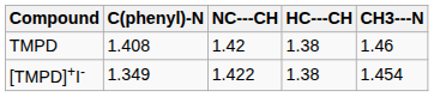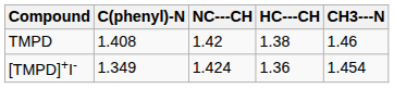 <table class= wikitable>
 <tr>
 <th>Compound</th>
 <th>C(phenyl)-N</th>
 <th>NC---CH</th>
 <th>HC---CH</th>
 <th>CH3---N</th>
 </tr>
 <tr>
 <td>TMPD</td>
 <td>1.408</td>
 <td>1.42</td>
 <td>1.38</td>
 <td>1.46</td>
 </tr>
 <tr>
 <td>[TMPD]<sup>+</sup>I<sup>-</sup></td>
 <td>1.349</td>
-<td>1.422</td>
-<td>1.38</td>
+<td>1.424</td>
+<td>1.36</td>
 <td>1.454</td>
 </tr>
 </table>
